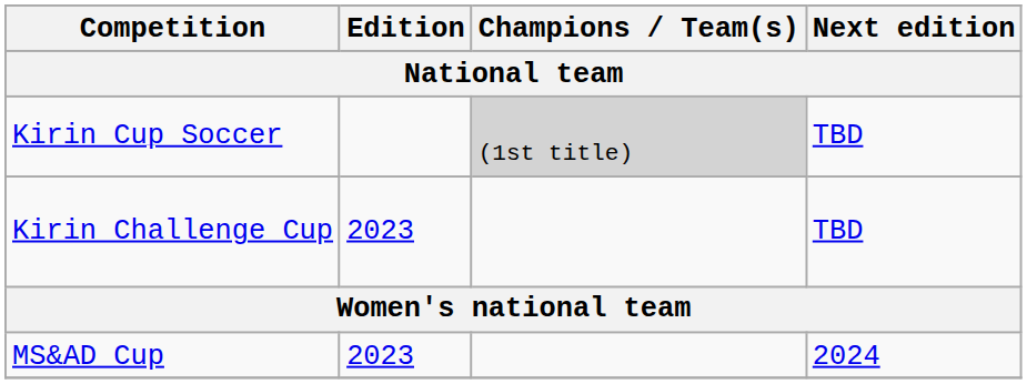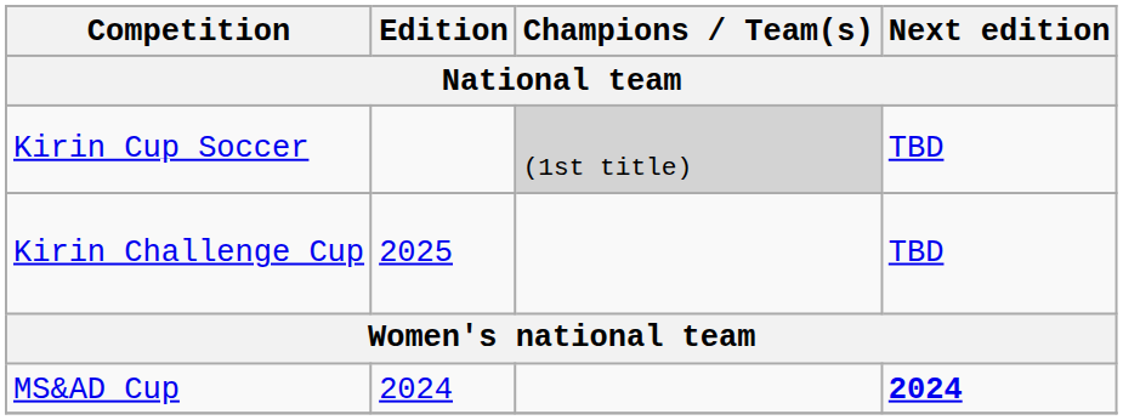 <table class="wikitable">
 <tr>
 <th>Competition</th>
 <th>Edition</th>
 <th>Champions / Team(s)</th>
 <th>Next edition</th>
 </tr>
 <tr>
 <th colspan=4>National team</th>
 </tr>
 <tr>
 <td><a href='#'>Kirin Cup Soccer</a></td>
 <td></td>
 <td style="background: lightgrey;"> <br><small>(1st title)</small></td>
 <td><a href='#'>TBD</a></td>
 </tr>
 <tr>
 <td><a href='#'>Kirin Challenge Cup</a></td>
-<td><a href='#'>2023</a></td>
+<td><a href='#'>2025</a></td>
 <td> <small></small> <br> <small></small> <br> <small></small> <br> </td>
 <td><a href='#'>TBD</a></td>
 </tr>
 <tr>
 <th colspan=4>Women's national team</th>
 </tr>
 <tr>
 <td><a href='#'>MS&AD Cup</a></td>
-<td><a href='#'>2023</a></td>
+<td><a href='#'>2024</a></td>
 <td> </td>
-<td><a href='#'>2024</a></td>
+<td><strong><a href='#'>2024</a></strong></td>
 </tr>
 <tr>
 </tr>
 </table>
